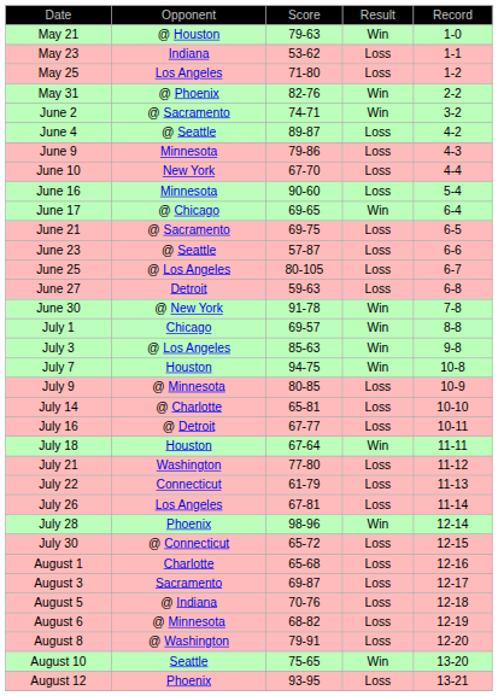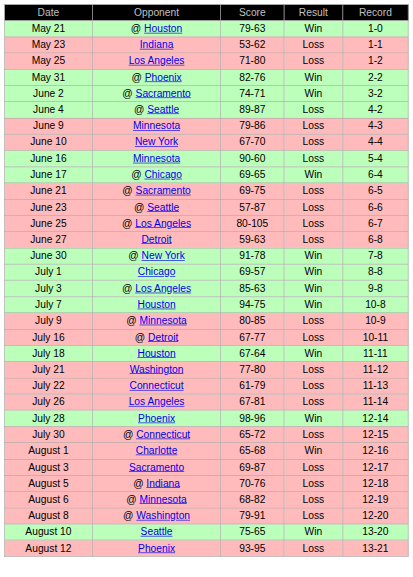 <table class="wikitable" width="50%">
 <tr align="center" style="background:black; color:silver;">
 <td>Date</td>
 <td>Opponent</td>
 <td>Score</td>
 <td>Result</td>
 <td>Record</td>
 </tr>
 <tr align="center" bgcolor="bbffbb">
 <td>May 21</td>
 <td>@ <a href='#'>Houston</a></td>
 <td>79-63</td>
 <td>Win</td>
 <td>1-0</td>
 </tr>
 <tr align="center" bgcolor="ffbbbb">
 <td>May 23</td>
 <td><a href='#'>Indiana</a></td>
 <td>53-62</td>
 <td>Loss</td>
 <td>1-1</td>
 </tr>
 <tr align="center" bgcolor="ffbbbb">
 <td>May 25</td>
 <td><a href='#'>Los Angeles</a></td>
 <td>71-80</td>
 <td>Loss</td>
 <td>1-2</td>
 </tr>
 <tr align="center" bgcolor="bbffbb">
 <td>May 31</td>
 <td>@ <a href='#'>Phoenix</a></td>
 <td>82-76</td>
 <td>Win</td>
 <td>2-2</td>
 </tr>
 <tr align="center" bgcolor="bbffbb">
 <td>June 2</td>
 <td>@ <a href='#'>Sacramento</a></td>
 <td>74-71</td>
 <td>Win</td>
 <td>3-2</td>
 </tr>
 <tr align="center" bgcolor="bbffbb">
 <td>June 4</td>
 <td>@ <a href='#'>Seattle</a></td>
 <td>89-87</td>
 <td>Loss</td>
 <td>4-2</td>
 </tr>
 <tr align="center" bgcolor="ffbbbb">
 <td>June 9</td>
 <td><a href='#'>Minnesota</a></td>
 <td>79-86</td>
 <td>Loss</td>
 <td>4-3</td>
 </tr>
 <tr align="center" bgcolor="ffbbbb">
 <td>June 10</td>
 <td><a href='#'>New York</a></td>
 <td>67-70</td>
 <td>Loss</td>
 <td>4-4</td>
 </tr>
 <tr align="center" bgcolor="bbffbb">
 <td>June 16</td>
 <td><a href='#'>Minnesota</a></td>
 <td>90-60</td>
 <td>Loss</td>
 <td>5-4</td>
 </tr>
 <tr align="center" bgcolor="bbffbb">
 <td>June 17</td>
 <td>@ <a href='#'>Chicago</a></td>
 <td>69-65</td>
 <td>Win</td>
 <td>6-4</td>
 </tr>
 <tr align="center" bgcolor="ffbbbb">
 <td>June 21</td>
 <td>@ <a href='#'>Sacramento</a></td>
 <td>69-75</td>
 <td>Loss</td>
 <td>6-5</td>
 </tr>
 <tr align="center" bgcolor="ffbbbb">
 <td>June 23</td>
 <td>@ <a href='#'>Seattle</a></td>
 <td>57-87</td>
 <td>Loss</td>
 <td>6-6</td>
 </tr>
 <tr align="center" bgcolor="ffbbbb">
 <td>June 25</td>
 <td>@ <a href='#'>Los Angeles</a></td>
 <td>80-105</td>
 <td>Loss</td>
 <td>6-7</td>
 </tr>
 <tr align="center" bgcolor="ffbbbb">
 <td>June 27</td>
 <td><a href='#'>Detroit</a></td>
 <td>59-63</td>
 <td>Loss</td>
 <td>6-8</td>
 </tr>
 <tr align="center" bgcolor="bbffbb">
 <td>June 30</td>
 <td>@ <a href='#'>New York</a></td>
 <td>91-78</td>
 <td>Win</td>
 <td>7-8</td>
 </tr>
 <tr align="center" bgcolor="bbffbb">
 <td>July 1</td>
 <td><a href='#'>Chicago</a></td>
 <td>69-57</td>
 <td>Win</td>
 <td>8-8</td>
 </tr>
 <tr align="center" bgcolor="bbffbb">
 <td>July 3</td>
 <td>@ <a href='#'>Los Angeles</a></td>
 <td>85-63</td>
 <td>Win</td>
 <td>9-8</td>
 </tr>
 <tr align="center" bgcolor="bbffbb">
 <td>July 7</td>
 <td><a href='#'>Houston</a></td>
 <td>94-75</td>
 <td>Win</td>
 <td>10-8</td>
 </tr>
 <tr align="center" bgcolor="ffbbbb">
 <td>July 9</td>
 <td>@ <a href='#'>Minnesota</a></td>
 <td>80-85</td>
 <td>Loss</td>
 <td>10-9</td>
 </tr>
 <tr align="center" bgcolor="ffbbbb">
-<td>July 14</td>
-<td>@ <a href='#'>Charlotte</a></td>
-<td>65-81</td>
-<td>Loss</td>
-<td>10-10</td>
-</tr>
-<tr align="center" bgcolor="ffbbbb">
 <td>July 16</td>
 <td>@ <a href='#'>Detroit</a></td>
 <td>67-77</td>
 <td>Loss</td>
 <td>10-11</td>
 </tr>
 <tr align="center" bgcolor="bbffbb">
 <td>July 18</td>
 <td><a href='#'>Houston</a></td>
 <td>67-64</td>
 <td>Win</td>
 <td>11-11</td>
 </tr>
 <tr align="center" bgcolor="ffbbbb">
 <td>July 21</td>
 <td><a href='#'>Washington</a></td>
 <td>77-80</td>
 <td>Loss</td>
 <td>11-12</td>
 </tr>
 <tr align="center" bgcolor="ffbbbb">
 <td>July 22</td>
 <td><a href='#'>Connecticut</a></td>
 <td>61-79</td>
 <td>Loss</td>
 <td>11-13</td>
 </tr>
 <tr align="center" bgcolor="ffbbbb">
 <td>July 26</td>
 <td><a href='#'>Los Angeles</a></td>
 <td>67-81</td>
 <td>Loss</td>
 <td>11-14</td>
 </tr>
 <tr align="center" bgcolor="bbffbb">
 <td>July 28</td>
 <td><a href='#'>Phoenix</a></td>
 <td>98-96</td>
 <td>Win</td>
 <td>12-14</td>
 </tr>
 <tr align="center" bgcolor="ffbbbb">
 <td>July 30</td>
 <td>@ <a href='#'>Connecticut</a></td>
 <td>65-72</td>
 <td>Loss</td>
 <td>12-15</td>
 </tr>
 <tr align="center" bgcolor="ffbbbb">
 <td>August 1</td>
 <td><a href='#'>Charlotte</a></td>
 <td>65-68</td>
-<td>Loss</td>
+<td>Win</td>
 <td>12-16</td>
 </tr>
 <tr align="center" bgcolor="ffbbbb">
 <td>August 3</td>
 <td><a href='#'>Sacramento</a></td>
 <td>69-87</td>
 <td>Loss</td>
 <td>12-17</td>
 </tr>
 <tr align="center" bgcolor="ffbbbb">
 <td>August 5</td>
 <td>@ <a href='#'>Indiana</a></td>
 <td>70-76</td>
 <td>Loss</td>
 <td>12-18</td>
 </tr>
 <tr align="center" bgcolor="ffbbbb">
 <td>August 6</td>
 <td>@ <a href='#'>Minnesota</a></td>
 <td>68-82</td>
 <td>Loss</td>
 <td>12-19</td>
 </tr>
 <tr align="center" bgcolor="ffbbbb">
 <td>August 8</td>
 <td>@ <a href='#'>Washington</a></td>
 <td>79-91</td>
 <td>Loss</td>
 <td>12-20</td>
 </tr>
 <tr align="center" bgcolor="bbffbb">
 <td>August 10</td>
 <td><a href='#'>Seattle</a></td>
 <td>75-65</td>
 <td>Win</td>
 <td>13-20</td>
 </tr>
 <tr align="center" bgcolor="ffbbbb">
 <td>August 12</td>
 <td><a href='#'>Phoenix</a></td>
 <td>93-95</td>
 <td>Loss</td>
 <td>13-21</td>
 </tr>
 </table>
